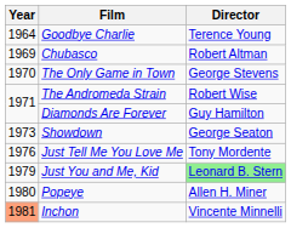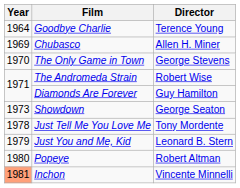 <table class="wikitable">
 <tr>
 <th>Year</th>
 <th>Film</th>
 <th>Director</th>
 </tr>
 <tr>
 <td>1964</td>
 <td><em><a href='#'>Goodbye Charlie</a></em></td>
 <td><a href='#'>Terence Young</a></td>
 </tr>
 <tr>
 <td>1969</td>
 <td><em><a href='#'>Chubasco</a></em></td>
-<td><a href='#'>Robert Altman</a></td>
+<td><a href='#'>Allen H. Miner</a></td>
 </tr>
 <tr>
 <td>1970</td>
 <td><em><a href='#'>The Only Game in Town</a></em></td>
 <td><a href='#'>George Stevens</a></td>
 </tr>
 <tr>
 <td rowspan=2>1971</td>
 <td><em><a href='#'>The Andromeda Strain</a></em></td>
 <td><a href='#'>Robert Wise</a></td>
 </tr>
 <tr>
 <td><em><a href='#'>Diamonds Are Forever</a></em></td>
 <td><a href='#'>Guy Hamilton</a></td>
 </tr>
 <tr>
 <td>1973</td>
 <td><em><a href='#'>Showdown</a></em></td>
 <td><a href='#'>George Seaton</a></td>
 </tr>
 <tr>
-<td>1976</td>
+<td>1978</td>
 <td><em><a href='#'>Just Tell Me You Love Me</a></em></td>
 <td><a href='#'>Tony Mordente</a></td>
 </tr>
 <tr>
 <td>1979</td>
 <td><em><a href='#'>Just You and Me, Kid</a></em></td>
-<td style="background: lightgreen;"><a href='#'>Leonard B. Stern</a></td>
+<td><a href='#'>Leonard B. Stern</a></td>
 </tr>
 <tr>
 <td>1980</td>
 <td><em><a href='#'>Popeye</a></em></td>
-<td><a href='#'>Allen H. Miner</a></td>
+<td><a href='#'>Robert Altman</a></td>
 </tr>
 <tr>
 <td style="background: lightsalmon;">1981</td>
 <td><em><a href='#'>Inchon</a></em></td>
 <td><a href='#'>Vincente Minnelli</a></td>
 </tr>
 </table>
